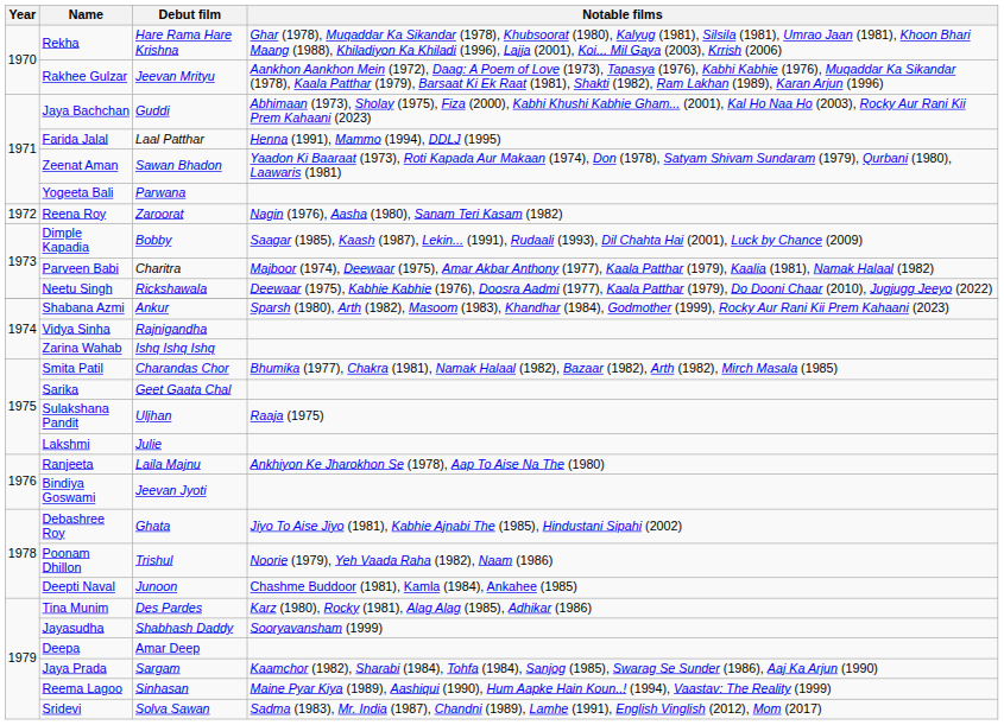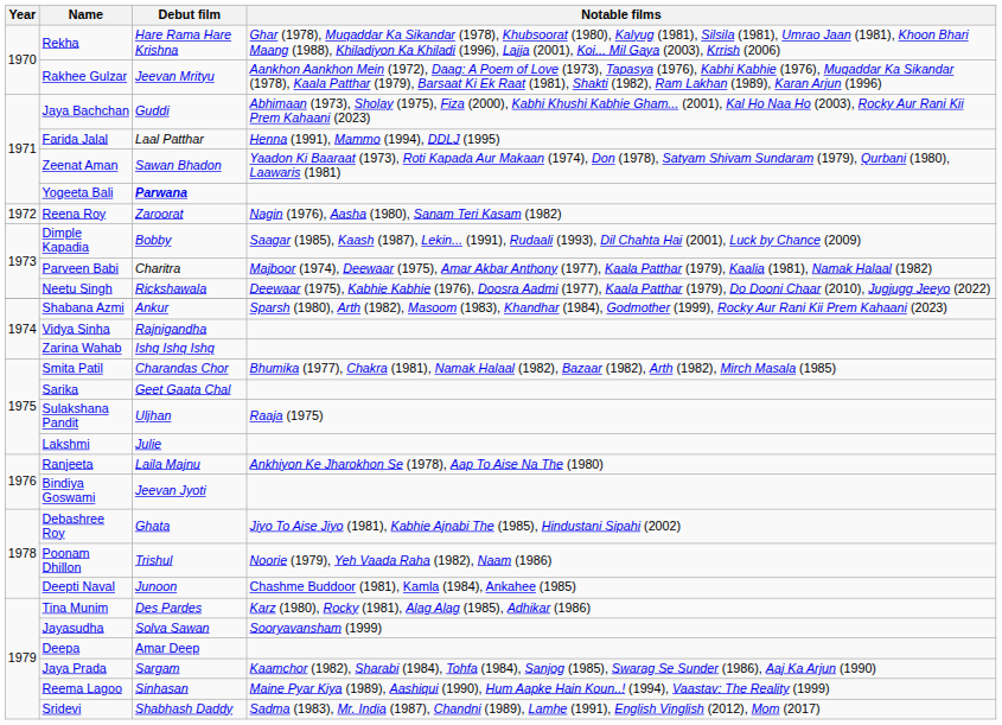 <table class="wikitable sortable static-row-numbers static-row-header-text hover-highlight" "style="font-size: 100%">
 <tr>
 <th>Year</th>
 <th>Name</th>
 <th>Debut film</th>
 <th class="unsortable">Notable films</th>
 </tr>
 <tr>
 <td rowspan="2">1970</td>
 <td><a href='#'>Rekha</a></td>
 <td><em><a href='#'>Hare Rama Hare Krishna</a></em></td>
 <td><em><a href='#'>Ghar</a></em> (1978), <em><a href='#'>Muqaddar Ka Sikandar</a></em> (1978), <em><a href='#'>Khubsoorat</a></em> (1980),  <em><a href='#'>Kalyug</a></em> (1981), <em><a href='#'>Silsila</a></em> (1981), <em><a href='#'>Umrao Jaan</a></em> (1981), <em><a href='#'>Khoon Bhari Maang</a></em> (1988), <em><a href='#'>Khiladiyon Ka Khiladi</a></em> (1996), <em><a href='#'>Lajja</a></em> (2001), <em><a href='#'>Koi... Mil Gaya</a></em> (2003), <em><a href='#'>Krrish</a></em> (2006)</td>
 </tr>
 <tr>
 <td><a href='#'>Rakhee Gulzar</a></td>
 <td><em><a href='#'>Jeevan Mrityu</a></em></td>
 <td><em><a href='#'>Aankhon Aankhon Mein</a></em> (1972), <em><a href='#'>Daag: A Poem of Love</a></em> (1973), <em><a href='#'>Tapasya</a></em> (1976), <em><a href='#'>Kabhi Kabhie</a></em> (1976), <em><a href='#'>Muqaddar Ka Sikandar</a></em> (1978), <em><a href='#'>Kaala Patthar</a></em> (1979), <em><a href='#'>Barsaat Ki Ek Raat</a></em> (1981), <em><a href='#'>Shakti</a></em> (1982), <em><a href='#'>Ram Lakhan</a></em> (1989), <em><a href='#'>Karan Arjun</a></em> (1996)</td>
 </tr>
 <tr>
 <td rowspan="4">1971</td>
 <td><a href='#'>Jaya Bachchan</a></td>
 <td><em><a href='#'>Guddi</a></em></td>
 <td><a href='#'><em>Abhimaan</em></a> (1973), <em><a href='#'>Sholay</a></em> (1975), <em><a href='#'>Fiza</a></em> (2000), <em><a href='#'>Kabhi Khushi Kabhie Gham...</a></em> (2001), <em><a href='#'>Kal Ho Naa Ho</a></em> (2003), <em><a href='#'>Rocky Aur Rani Kii Prem Kahaani</a></em> (2023)</td>
 </tr>
 <tr>
 <td><a href='#'>Farida Jalal</a></td>
 <td><em>Laal Patthar</em></td>
 <td><em><a href='#'>Henna</a></em> (1991), <em><a href='#'>Mammo</a></em> (1994), <em><a href='#'>DDLJ</a></em> (1995)</td>
 </tr>
 <tr>
 <td><a href='#'>Zeenat Aman</a></td>
 <td><em><a href='#'>Sawan Bhadon</a></em></td>
 <td><em><a href='#'>Yaadon Ki Baaraat</a></em> (1973), <em><a href='#'>Roti Kapada Aur Makaan</a></em> (1974), <em><a href='#'>Don</a></em> (1978), <em><a href='#'>Satyam Shivam Sundaram</a></em> (1979), <em><a href='#'>Qurbani</a></em> (1980), <em><a href='#'>Laawaris</a></em> (1981)</td>
 </tr>
 <tr>
 <td><a href='#'>Yogeeta Bali</a></td>
-<td><a href='#'><em>Parwana</em></a></td>
+<td><strong><a href='#'><em>Parwana</em></a></strong></td>
 <td></td>
 </tr>
 <tr>
 <td>1972</td>
 <td><a href='#'>Reena Roy</a></td>
 <td><em><a href='#'>Zaroorat</a></em></td>
 <td><em><a href='#'>Nagin</a></em> (1976), <em><a href='#'>Aasha</a></em> (1980), <em><a href='#'>Sanam Teri Kasam</a></em> (1982)</td>
 </tr>
 <tr>
 <td rowspan="3">1973</td>
 <td><a href='#'>Dimple Kapadia</a></td>
 <td><em><a href='#'>Bobby</a></em></td>
 <td><em><a href='#'>Saagar</a></em> (1985), <em><a href='#'>Kaash</a></em> (1987), <em><a href='#'>Lekin...</a></em> (1991), <em><a href='#'>Rudaali</a></em> (1993), <em><a href='#'>Dil Chahta Hai</a></em> (2001), <em><a href='#'>Luck by Chance</a></em> (2009)</td>
 </tr>
 <tr>
 <td><a href='#'>Parveen Babi</a></td>
 <td><em>Charitra</em></td>
 <td><em><a href='#'>Majboor</a></em> (1974), <em><a href='#'>Deewaar</a></em> (1975), <em><a href='#'>Amar Akbar Anthony</a></em> (1977), <em><a href='#'>Kaala Patthar</a></em> (1979), <em><a href='#'>Kaalia</a></em> (1981), <em><a href='#'>Namak Halaal</a></em> (1982)</td>
 </tr>
 <tr>
 <td><a href='#'>Neetu Singh</a></td>
 <td><em><a href='#'>Rickshawala</a></em></td>
 <td><em><a href='#'>Deewaar</a></em> (1975), <a href='#'><em>Kabhie Kabhie</em></a> (1976), <em><a href='#'>Doosra Aadmi</a></em> (1977), <em><a href='#'>Kaala Patthar</a></em> (1979), <em><a href='#'>Do Dooni Chaar</a></em> (2010), <em><a href='#'>Jugjugg Jeeyo</a></em> (2022)</td>
 </tr>
 <tr>
 </tr>
 <tr>
 <td rowspan="3">1974</td>
 <td><a href='#'>Shabana Azmi</a></td>
 <td><em><a href='#'>Ankur</a></em></td>
 <td><a href='#'><em>Sparsh</em></a> (1980), <em><a href='#'>Arth</a></em> (1982), <a href='#'><em>Masoom</em></a> (1983), <em><a href='#'>Khandhar</a></em> (1984), <em><a href='#'>Godmother</a></em> (1999), <em><a href='#'>Rocky Aur Rani Kii Prem Kahaani</a></em> (2023)</td>
 </tr>
 <tr>
 <td><a href='#'>Vidya Sinha</a></td>
 <td><em><a href='#'>Rajnigandha</a></em></td>
 <td></td>
 </tr>
 <tr>
 <td><a href='#'>Zarina Wahab</a></td>
 <td><em><a href='#'>Ishq Ishq Ishq</a></em></td>
 <td></td>
 </tr>
 <tr>
 <td rowspan="4">1975</td>
 <td><a href='#'>Smita Patil</a></td>
 <td><em><a href='#'>Charandas Chor</a></em></td>
 <td><em><a href='#'>Bhumika</a></em> (1977), <em><a href='#'>Chakra</a></em> (1981), <em><a href='#'>Namak Halaal</a></em> (1982), <em><a href='#'>Bazaar</a></em> (1982), <em><a href='#'>Arth</a></em> (1982),  <em><a href='#'>Mirch Masala</a></em> (1985)</td>
 </tr>
 <tr>
 <td><a href='#'>Sarika</a></td>
 <td><em><a href='#'>Geet Gaata Chal</a></em></td>
 <td></td>
 </tr>
 <tr>
 <td><a href='#'>Sulakshana Pandit</a></td>
 <td><em><a href='#'>Uljhan</a></em></td>
 <td><em><a href='#'>Raaja</a></em> (1975)</td>
 </tr>
 <tr>
 <td><a href='#'>Lakshmi</a></td>
 <td><a href='#'><em>Julie</em></a></td>
 <td></td>
 </tr>
 <tr>
 <td rowspan="2">1976</td>
 <td><a href='#'>Ranjeeta</a></td>
 <td><a href='#'><em>Laila Majnu</em></a></td>
 <td><em><a href='#'>Ankhiyon Ke Jharokhon Se</a></em> (1978), <em><a href='#'>Aap To Aise Na The</a></em> (1980)</td>
 </tr>
 <tr>
 <td><a href='#'>Bindiya Goswami</a></td>
 <td><a href='#'><em>Jeevan Jyoti</em></a></td>
 <td></td>
 </tr>
 <tr>
 <td rowspan="3">1978</td>
 <td><a href='#'>Debashree Roy</a></td>
 <td><em><a href='#'>Ghata</a></em></td>
 <td><em><a href='#'>Jiyo To Aise Jiyo</a></em> (1981), <em><a href='#'>Kabhie Ajnabi The</a></em> (1985), <em><a href='#'>Hindustani Sipahi</a></em> (2002)</td>
 </tr>
 <tr>
 <td><a href='#'>Poonam Dhillon</a></td>
 <td><em><a href='#'>Trishul</a></em></td>
 <td><em><a href='#'>Noorie</a></em> (1979), <em><a href='#'>Yeh Vaada Raha</a></em> (1982), <em><a href='#'>Naam</a></em> (1986)</td>
 </tr>
 <tr>
 <td><a href='#'>Deepti Naval</a></td>
 <td><a href='#'><em>Junoon</em></a></td>
 <td><a href='#'>Chashme Buddoor</a> (1981), <a href='#'>Kamla</a> (1984), <a href='#'>Ankahee</a> (1985)</td>
 </tr>
 <tr>
 <td rowspan="6">1979</td>
 <td><a href='#'>Tina Munim</a></td>
 <td><em><a href='#'>Des Pardes</a></em></td>
 <td><em><a href='#'>Karz</a></em> (1980), <em><a href='#'>Rocky</a></em> (1981), <em><a href='#'>Alag Alag</a></em> (1985), <em><a href='#'>Adhikar</a></em> (1986)</td>
 </tr>
 <tr>
 <td><a href='#'>Jayasudha</a></td>
-<td><em><a href='#'>Shabhash Daddy</a></em></td>
+<td><em><a href='#'>Solva Sawan</a></em></td>
 <td><em><a href='#'>Sooryavansham</a></em> (1999)</td>
 </tr>
 <tr>
 <td><a href='#'>Deepa</a></td>
 <td><a href='#'>Amar Deep</a></td>
 <td></td>
 </tr>
 <tr>
 <td><a href='#'>Jaya Prada</a></td>
 <td><em><a href='#'>Sargam</a></em></td>
 <td><em><a href='#'>Kaamchor</a></em> (1982), <em><a href='#'>Sharabi</a></em> (1984), <em><a href='#'>Tohfa</a></em> (1984), <em><a href='#'>Sanjog</a></em> (1985), <em><a href='#'>Swarag Se Sunder</a></em> (1986), <em><a href='#'>Aaj Ka Arjun</a></em> (1990)</td>
 </tr>
 <tr>
 <td><a href='#'>Reema Lagoo</a></td>
 <td><em><a href='#'>Sinhasan</a></em></td>
 <td><em><a href='#'>Maine Pyar Kiya</a></em> (1989), <em><a href='#'>Aashiqui</a></em> (1990), <em><a href='#'>Hum Aapke Hain Koun..!</a></em> (1994), <em><a href='#'>Vaastav: The Reality</a></em> (1999)</td>
 </tr>
 <tr>
 <td><a href='#'>Sridevi</a></td>
-<td><em><a href='#'>Solva Sawan</a></em></td>
+<td><em><a href='#'>Shabhash Daddy</a></em></td>
 <td><em><a href='#'>Sadma</a></em> (1983), <em><a href='#'>Mr. India</a></em> (1987), <em><a href='#'>Chandni</a></em> (1989), <em><a href='#'>Lamhe</a></em> (1991), <em><a href='#'>English Vinglish</a></em> (2012), <a href='#'><em>Mom</em></a> (2017)</td>
 </tr>
 </table>
